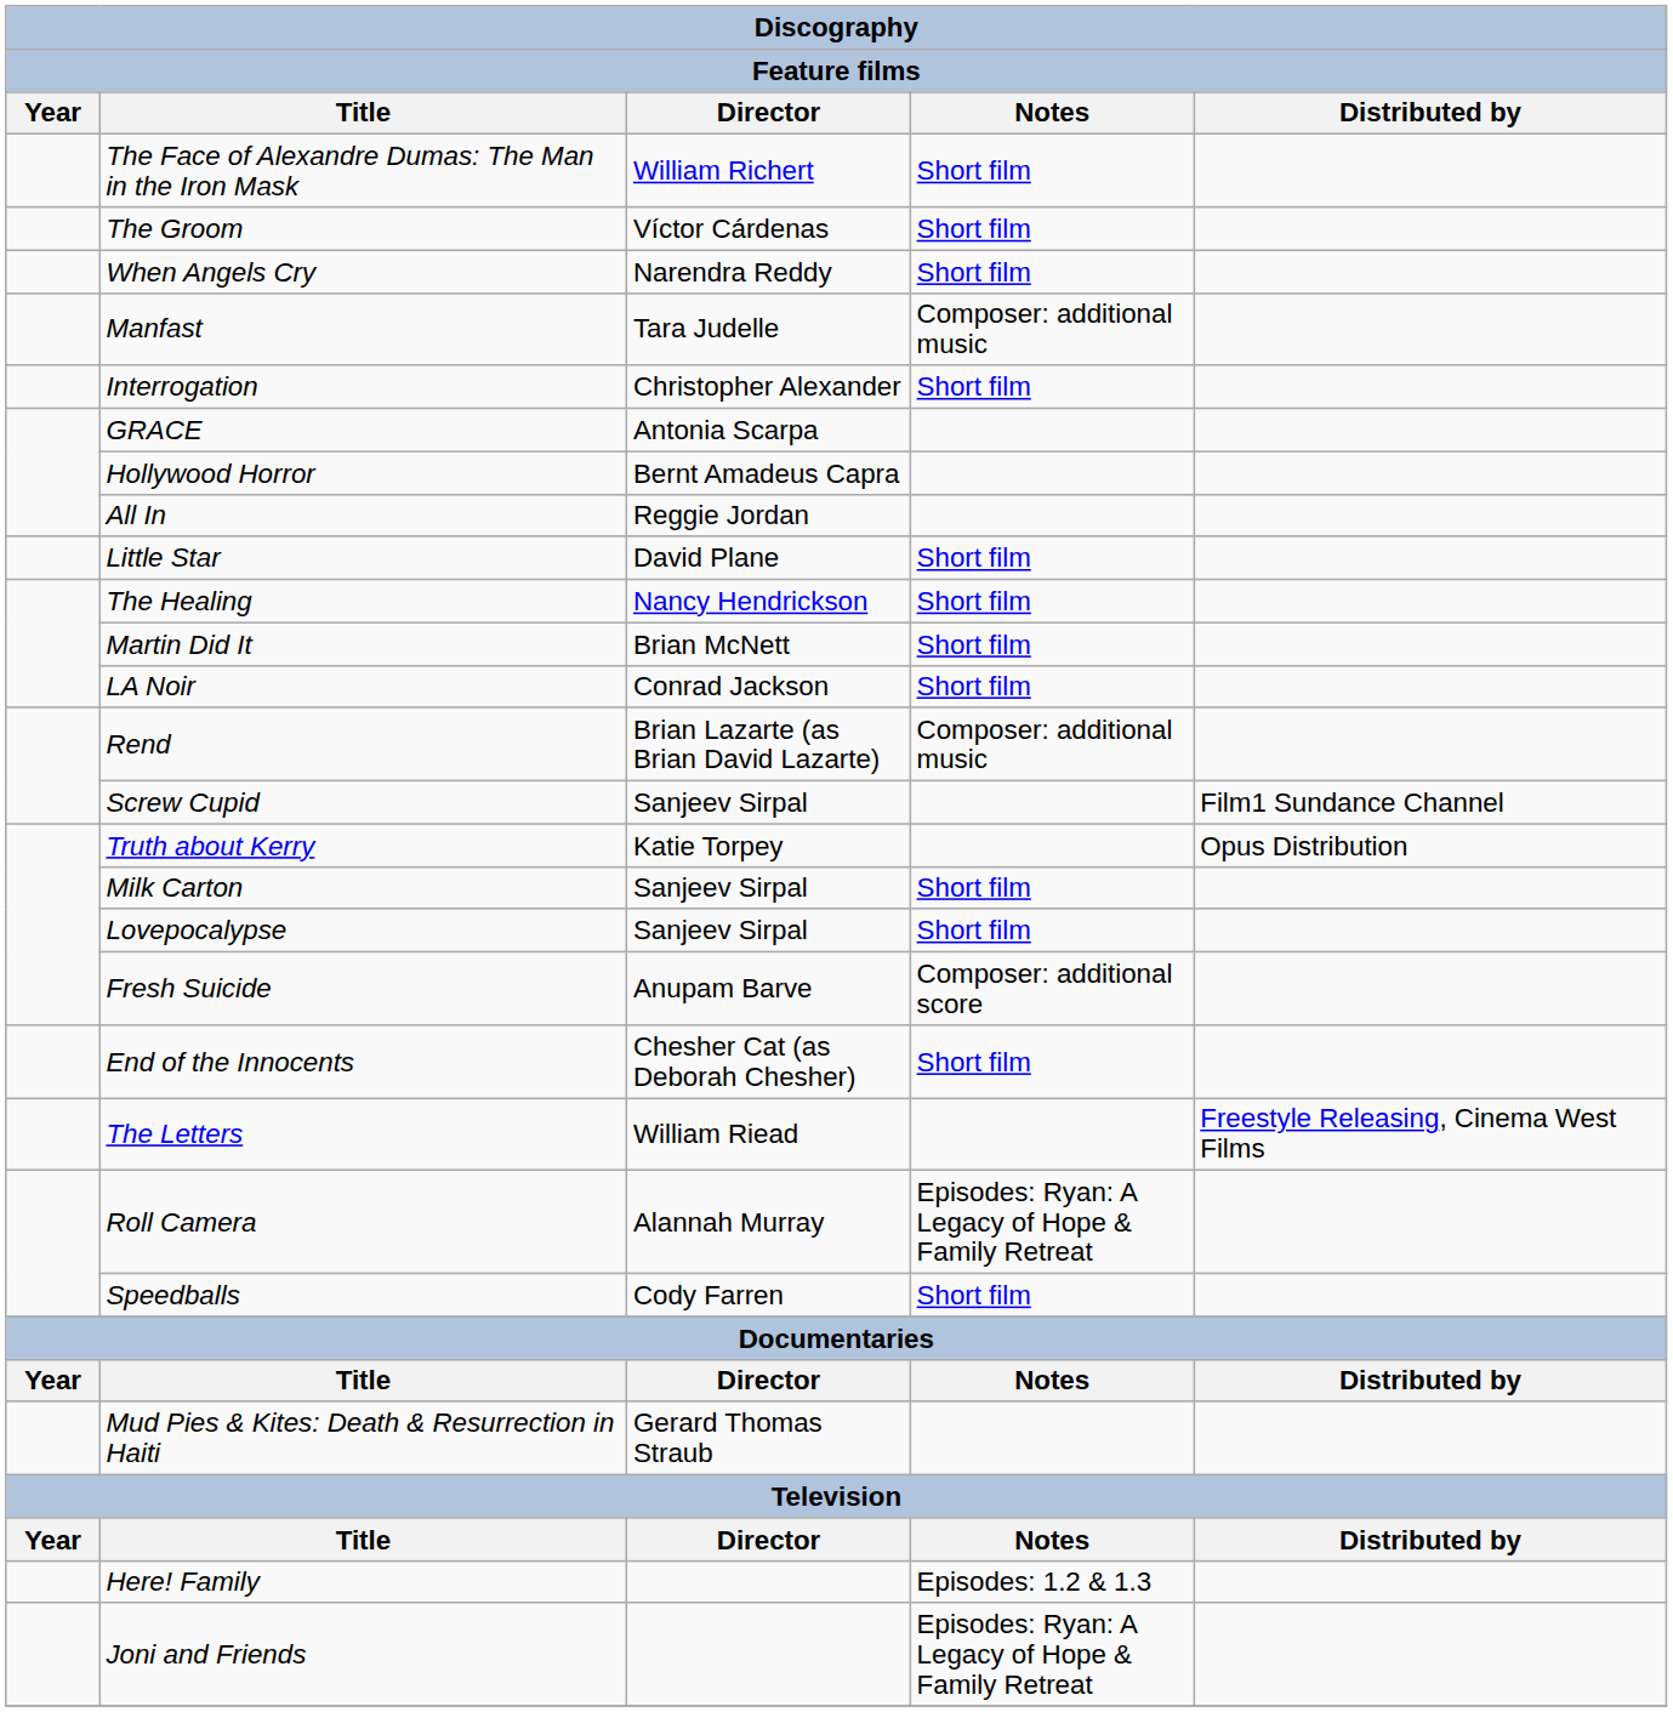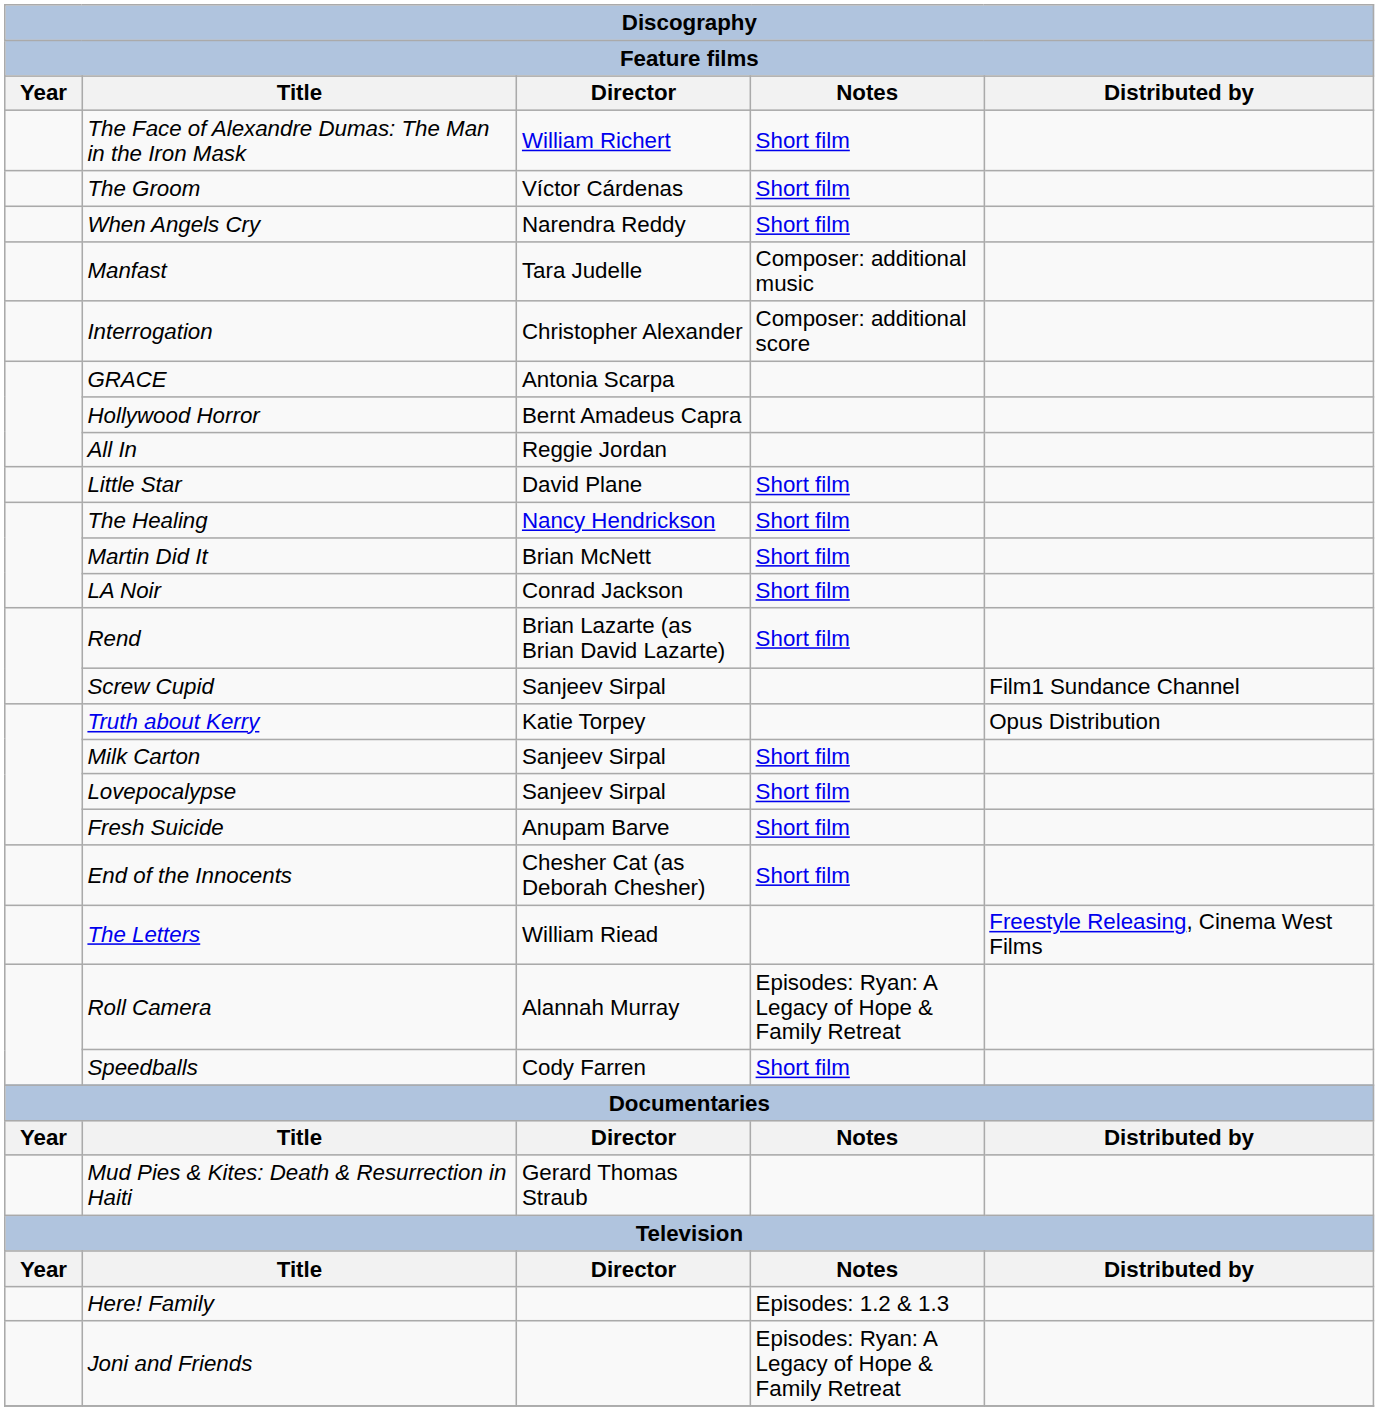 <table class="wikitable" style="font-size: 90%;">
 <tr>
 <th colspan="5" style="background: LightSteelBlue;">Discography</th>
 </tr>
 <tr>
 <th colspan="5" style="background: LightSteelBlue;">Feature films</th>
 </tr>
 <tr>
 <th style="width:3em;">Year</th>
 <th style="width:19em;">Title</th>
 <th style="width:10em;">Director</th>
 <th style="width:10em;">Notes</th>
 <th style="width:17em;">Distributed by</th>
 </tr>
 <tr>
 <td></td>
 <td><em>The Face of Alexandre Dumas: The Man in the Iron Mask</em></td>
 <td><a href='#'>William Richert</a></td>
 <td><a href='#'>Short film</a></td>
 <td></td>
 </tr>
 <tr>
 <td></td>
 <td><em>The Groom</em></td>
 <td>Víctor Cárdenas</td>
 <td><a href='#'>Short film</a></td>
 <td></td>
 </tr>
 <tr>
 <td></td>
 <td><em>When Angels Cry</em></td>
 <td>Narendra Reddy</td>
 <td><a href='#'>Short film</a></td>
 <td></td>
 </tr>
 <tr>
 <td></td>
 <td><em>Manfast</em></td>
 <td>Tara Judelle</td>
 <td>Composer: additional music</td>
 <td></td>
 </tr>
 <tr>
 <td></td>
 <td><em>Interrogation</em></td>
 <td>Christopher Alexander</td>
-<td><a href='#'>Short film</a></td>
+<td>Composer: additional score</td>
 <td></td>
 </tr>
 <tr>
 <td rowspan="3"></td>
 <td><em>GRACE</em></td>
 <td>Antonia Scarpa</td>
 <td></td>
 <td></td>
 </tr>
 <tr>
 <td><em>Hollywood Horror</em></td>
 <td>Bernt Amadeus Capra</td>
 <td></td>
 <td></td>
 </tr>
 <tr>
 <td><em>All In</em></td>
 <td>Reggie Jordan</td>
 <td></td>
 <td></td>
 </tr>
 <tr>
 <td></td>
 <td><em>Little Star</em></td>
 <td>David Plane</td>
 <td><a href='#'>Short film</a></td>
 <td></td>
 </tr>
 <tr>
 <td rowspan="3"></td>
 <td><em>The Healing</em></td>
 <td><a href='#'>Nancy Hendrickson</a></td>
 <td><a href='#'>Short film</a></td>
 <td></td>
 </tr>
 <tr>
 <td><em>Martin Did It</em></td>
 <td>Brian McNett</td>
 <td><a href='#'>Short film</a></td>
 <td></td>
 </tr>
 <tr>
 <td><em>LA Noir</em></td>
 <td>Conrad Jackson</td>
 <td><a href='#'>Short film</a></td>
 <td></td>
 </tr>
 <tr>
 <td rowspan="2"></td>
 <td><em>Rend</em></td>
 <td>Brian Lazarte (as Brian David Lazarte)</td>
-<td>Composer: additional music</td>
+<td><a href='#'>Short film</a></td>
 <td></td>
 </tr>
 <tr>
 <td><em>Screw Cupid</em> </td>
 <td>Sanjeev Sirpal</td>
 <td></td>
 <td>Film1 Sundance Channel</td>
 </tr>
 <tr>
 <td rowspan="4"></td>
 <td><em><a href='#'>Truth about Kerry</a></em></td>
 <td>Katie Torpey</td>
 <td></td>
 <td>Opus Distribution</td>
 </tr>
 <tr>
 <td><em>Milk Carton</em></td>
 <td>Sanjeev Sirpal</td>
 <td><a href='#'>Short film</a></td>
 <td></td>
 </tr>
 <tr>
 <td><em>Lovepocalypse</em></td>
 <td>Sanjeev Sirpal</td>
 <td><a href='#'>Short film</a></td>
 <td></td>
 </tr>
 <tr>
 <td><em>Fresh Suicide</em></td>
 <td>Anupam Barve</td>
-<td>Composer: additional score</td>
+<td><a href='#'>Short film</a></td>
 <td></td>
 </tr>
 <tr>
 <td></td>
 <td><em>End of the Innocents</em></td>
 <td>Chesher Cat (as Deborah Chesher)</td>
 <td><a href='#'>Short film</a></td>
 <td></td>
 </tr>
 <tr>
 <td></td>
 <td><em><a href='#'>The Letters</a></em></td>
 <td>William Riead</td>
 <td></td>
 <td><a href='#'>Freestyle Releasing</a>, Cinema West Films</td>
 </tr>
 <tr>
 <td rowspan="2"></td>
 <td><em>Roll Camera</em></td>
 <td>Alannah Murray</td>
 <td>Episodes: Ryan: A Legacy of Hope & Family Retreat</td>
 <td></td>
 </tr>
 <tr>
 <td><em>Speedballs</em></td>
 <td>Cody Farren</td>
 <td><a href='#'>Short film</a></td>
 </tr>
 <tr>
 <th colspan="5" style="background: LightSteelBlue;">Documentaries</th>
 </tr>
 <tr>
 <th style="width:3em;">Year</th>
 <th style="width:19em;">Title</th>
 <th style="width:10em;">Director</th>
 <th style="width:10em;">Notes</th>
 <th style="width:17em;">Distributed by</th>
 </tr>
 <tr>
 <td></td>
 <td><em>Mud Pies & Kites: Death & Resurrection in Haiti</em> </td>
 <td>Gerard Thomas Straub</td>
 <td></td>
 <td></td>
 </tr>
 <tr>
 <th colspan="5" style="background: LightSteelBlue;">Television</th>
 </tr>
 <tr>
 <th style="width:3em;">Year</th>
 <th style="width:19em;">Title</th>
 <th style="width:10em;">Director</th>
 <th style="width:10em;">Notes</th>
 <th style="width:17em;">Distributed by</th>
 </tr>
 <tr>
 <td></td>
 <td><em>Here! Family</em></td>
 <td></td>
 <td>Episodes: 1.2 & 1.3</td>
 <td></td>
 </tr>
 <tr>
 <td></td>
 <td><em>Joni and Friends</em></td>
 <td></td>
 <td>Episodes: Ryan: A Legacy of Hope & Family Retreat</td>
 <td></td>
 </tr>
 <tr>
 </tr>
 </table>
